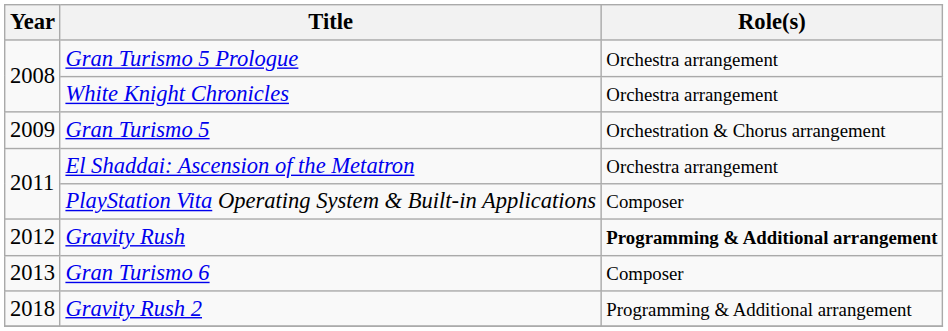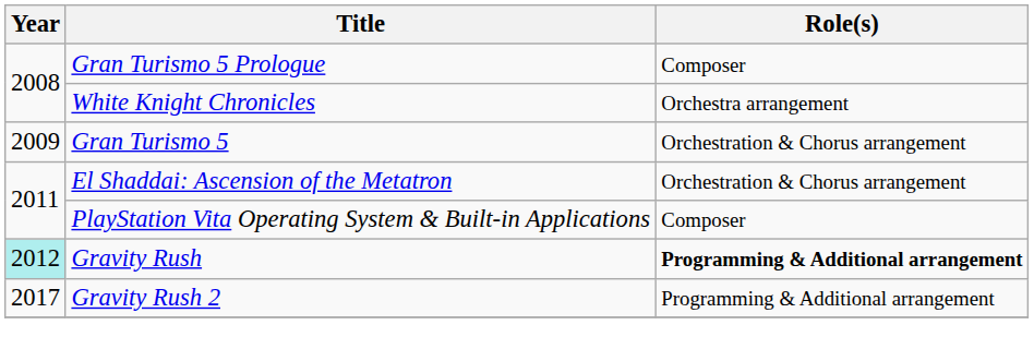 <table class="wikitable">
 <tr>
 <th>Year</th>
 <th>Title</th>
 <th>Role(s)</th>
 </tr>
 <tr>
 <td rowspan="2">2008</td>
 <td><em><a href='#'>Gran Turismo 5 Prologue</a></em></td>
-<td><small>Orchestra arrangement</small></td>
+<td><small>Composer</small></td>
 </tr>
 <tr>
 <td><em><a href='#'>White Knight Chronicles</a></em></td>
 <td><small>Orchestra arrangement</small></td>
 </tr>
 <tr>
 <td>2009</td>
 <td><em><a href='#'>Gran Turismo 5</a></em></td>
 <td><small>Orchestration & Chorus arrangement</small></td>
 </tr>
 <tr>
 <td rowspan="2">2011</td>
 <td><em><a href='#'>El Shaddai: Ascension of the Metatron</a></em></td>
-<td><small>Orchestra arrangement</small></td>
+<td><small>Orchestration & Chorus arrangement</small></td>
 </tr>
 <tr>
 <td><em><a href='#'>PlayStation Vita</a> Operating System & Built-in Applications</em></td>
 <td><small>Composer</small></td>
 </tr>
 <tr>
-<td>2012</td>
+<td style="background: paleturquoise;">2012</td>
 <td><em><a href='#'>Gravity Rush</a></em></td>
 <td><strong><small>Programming & Additional arrangement</small></strong></td>
 </tr>
 <tr>
-<td>2013</td>
-<td><em><a href='#'>Gran Turismo 6</a></em></td>
-<td><small>Composer</small></td>
-</tr>
-<tr>
-<td>2018</td>
+<td>2017</td>
 <td><em><a href='#'>Gravity Rush 2</a></em></td>
 <td><small>Programming & Additional arrangement</small></td>
 </tr>
 <tr>
 </tr>
 </table>
